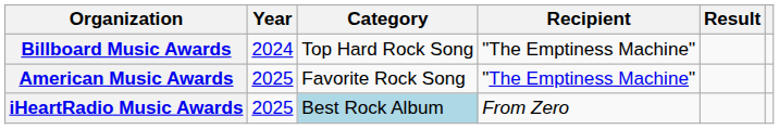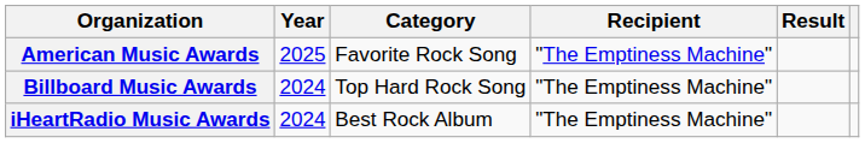 <table class="wikitable sortable plainrowheaders" style="border:none; margin:0;">
 <tr>
 <th scope="col">Organization</th>
 <th scope="col">Year</th>
 <th scope="col">Category</th>
 <th scope="col">Recipient</th>
 <th scope="col">Result</th>
 <th scope="col" class="unsortable"></th>
 </tr>
 <tr>
+<th scope="row"><a href='#'>American Music Awards</a></th>
+<td><a href='#'>2025</a></td>
+<td>Favorite Rock Song</td>
+<td>"<a href='#'>The Emptiness Machine</a>"</td>
+<td></td>
+<td style="text-align:center"></td>
+</tr>
+<tr>
 <th scope="row"><a href='#'>Billboard Music Awards</a></th>
 <td><a href='#'>2024</a></td>
 <td>Top Hard Rock Song</td>
 <td>"The Emptiness Machine"</td>
 <td></td>
 <td style="text-align:center"></td>
 </tr>
 <tr>
-<th scope="row"><a href='#'>American Music Awards</a></th>
-<td><a href='#'>2025</a></td>
-<td>Favorite Rock Song</td>
-<td>"<a href='#'>The Emptiness Machine</a>"</td>
-<td></td>
-<td style="text-align:center"></td>
-</tr>
-<tr>
 <th scope="row"><a href='#'>iHeartRadio Music Awards</a></th>
-<td><a href='#'>2025</a></td>
-<td style="background: lightblue;">Best Rock Album</td>
-<td><em>From Zero</em></td>
+<td><a href='#'>2024</a></td>
+<td>Best Rock Album</td>
+<td>"The Emptiness Machine"</td>
 <td></td>
 <td style="text-align:center"></td>
 </tr>
 </table>
